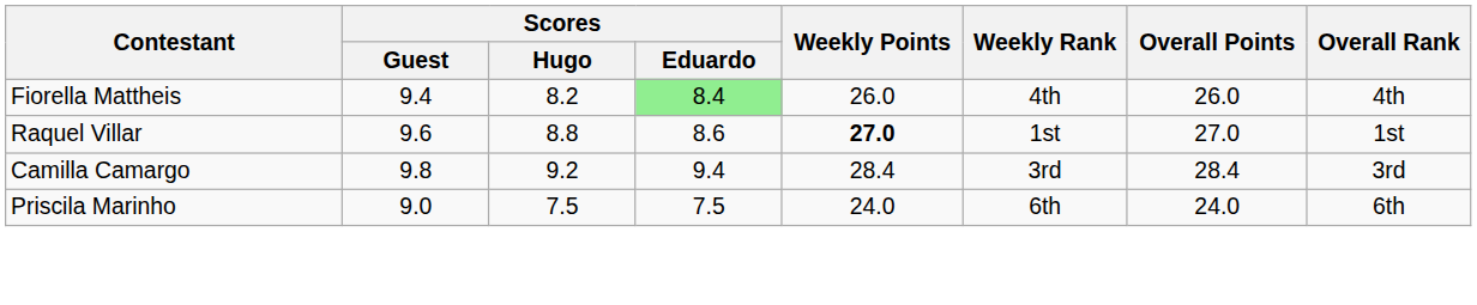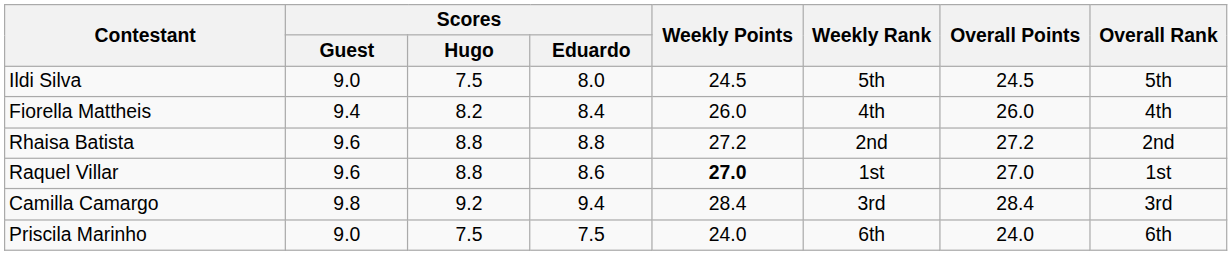 <table class="wikitable" style="text-align:center; width:80%;">
 <tr>
 <th style="width:23%;" rowspan="2">Contestant</th>
 <th colspan="3">Scores</th>
 <th rowspan="2">Weekly Points</th>
 <th rowspan="2">Weekly Rank</th>
 <th rowspan="2">Overall Points</th>
 <th rowspan="2">Overall Rank</th>
 </tr>
 <tr>
 <th style="width:10%;">Guest</th>
 <th style="width:10%;">Hugo</th>
 <th style="width:10%;">Eduardo</th>
 </tr>
 <tr>
+<td align="left">Ildi Silva</td>
+<td>9.0</td>
+<td>7.5</td>
+<td>8.0</td>
+<td>24.5</td>
+<td>5th</td>
+<td>24.5</td>
+<td>5th</td>
+</tr>
+<tr>
 <td align="left">Fiorella Mattheis</td>
 <td>9.4</td>
 <td>8.2</td>
-<td style="background: lightgreen;">8.4</td>
+<td>8.4</td>
 <td>26.0</td>
 <td>4th</td>
 <td>26.0</td>
 <td>4th</td>
+</tr>
+<tr>
+<td align="left">Rhaisa Batista</td>
+<td>9.6</td>
+<td>8.8</td>
+<td>8.8</td>
+<td>27.2</td>
+<td>2nd</td>
+<td>27.2</td>
+<td>2nd</td>
 </tr>
 <tr>
 <td align="left">Raquel Villar</td>
 <td>9.6</td>
 <td>8.8</td>
 <td>8.6</td>
 <td><strong>27.0</strong></td>
 <td>1st</td>
 <td>27.0</td>
 <td>1st</td>
 </tr>
 <tr>
 <td align="left">Camilla Camargo</td>
 <td>9.8</td>
 <td>9.2</td>
 <td>9.4</td>
 <td>28.4</td>
 <td>3rd</td>
 <td>28.4</td>
 <td>3rd</td>
 </tr>
 <tr>
 <td align="left">Priscila Marinho</td>
 <td>9.0</td>
 <td>7.5</td>
 <td>7.5</td>
 <td>24.0</td>
 <td>6th</td>
 <td>24.0</td>
 <td>6th</td>
 </tr>
 </table>
